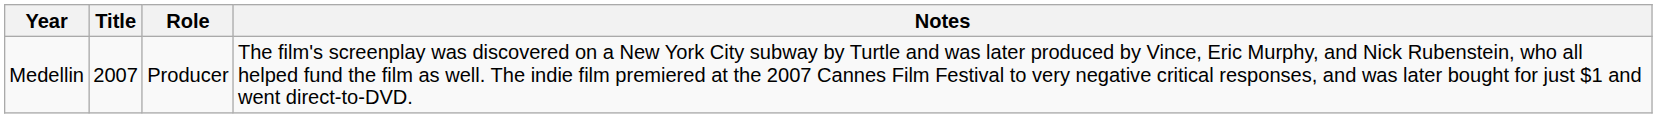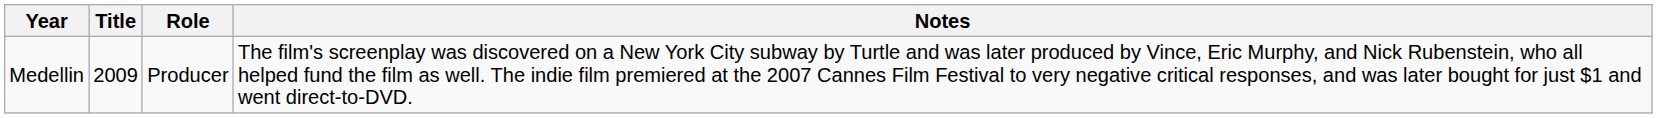 <table class="wikitable" style="font-size: 95%">
 <tr>
 <th>Year</th>
 <th>Title</th>
 <th>Role</th>
 <th>Notes</th>
 </tr>
 <tr>
 <td>Medellin</td>
-<td>2007</td>
+<td>2009</td>
 <td>Producer</td>
 <td>The film's screenplay was discovered on a New York City subway by Turtle and was later produced by Vince, Eric Murphy, and Nick Rubenstein, who all helped fund the film as well. The indie film premiered at the 2007 Cannes Film Festival to very negative critical responses, and was later bought for just $1 and went direct-to-DVD.</td>
 </tr>
 </table>
